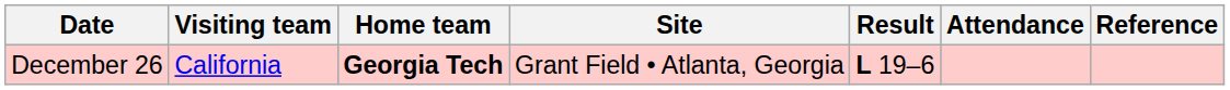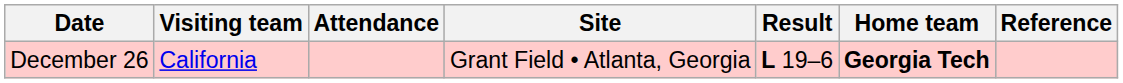 <table class="wikitable" style="font-size:95%;">
 <tr>
 <th>Date</th>
 <th>Visiting team</th>
-<th>Home team</th>
+<th>Attendance</th>
 <th>Site</th>
 <th>Result</th>
-<th>Attendance</th>
+<th>Home team</th>
 <th class="unsortable">Reference</th>
 </tr>
 <tr bgcolor=ffcccc>
 <td>December 26</td>
 <td><a href='#'>California</a></td>
-<td><strong>Georgia Tech</strong></td>
+<td></td>
 <td>Grant Field • Atlanta, Georgia</td>
 <td><strong>L</strong> 19–6</td>
-<td></td>
+<td><strong>Georgia Tech</strong></td>
 <td></td>
 </tr>
 </table>
